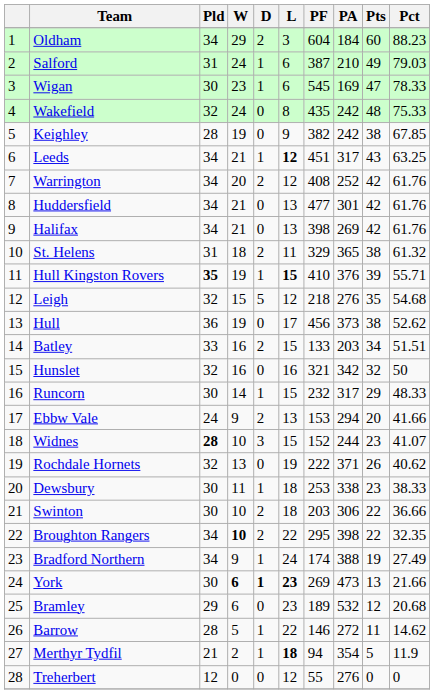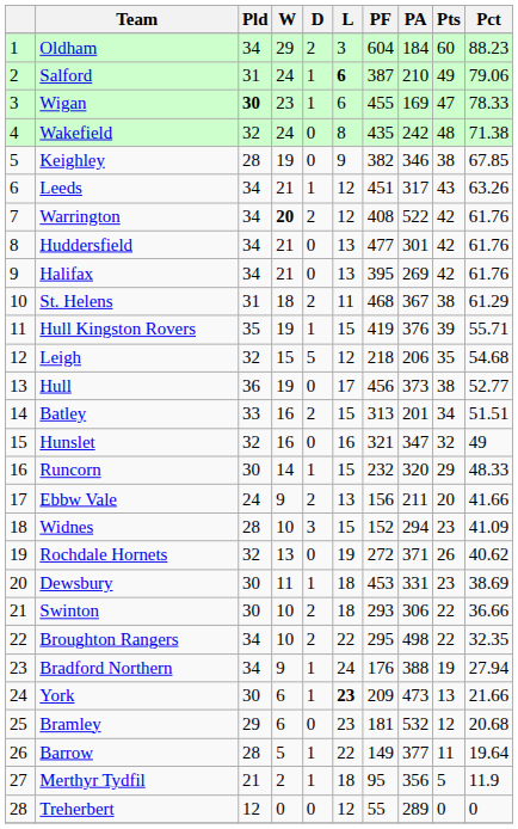 <table class="wikitable" style="text-align:center;">
 <tr>
 <th width=20 abbr="Position"></th>
 <th width=175>Team</th>
 <th width=20 abbr="Played">Pld</th>
 <th width=20 abbr="Won">W</th>
 <th width=20 abbr="Drawn">D</th>
 <th width=20 abbr="Lost">L</th>
 <th width=20 abbr="Points for">PF</th>
 <th width=20 abbr="Points against">PA</th>
 <th width=20 abbr="Points">Pts</th>
 <th width=20 abbr=”Win Percentage”>Pct</th>
 </tr>
 <tr>
 </tr>
 <tr align=left style="background:#ccffcc;color:">
 <td>1</td>
 <td><a href='#'>Oldham</a></td>
 <td>34</td>
 <td>29</td>
 <td>2</td>
 <td>3</td>
 <td>604</td>
 <td>184</td>
 <td>60</td>
 <td>88.23</td>
 </tr>
 <tr align=left style="background:#ccffcc;color:">
 <td>2</td>
 <td><a href='#'>Salford</a></td>
 <td>31</td>
 <td>24</td>
 <td>1</td>
-<td>6</td>
+<td><strong>6</strong></td>
 <td>387</td>
 <td>210</td>
 <td>49</td>
-<td>79.03</td>
+<td>79.06</td>
 </tr>
 <tr align=left style="background:#ccffcc;color:">
 <td>3</td>
 <td><a href='#'>Wigan</a></td>
-<td>30</td>
+<td><strong>30</strong></td>
 <td>23</td>
 <td>1</td>
 <td>6</td>
-<td>545</td>
+<td>455</td>
 <td>169</td>
 <td>47</td>
 <td>78.33</td>
 </tr>
 <tr align=left style="background:#ccffcc;color:">
 <td>4</td>
 <td><a href='#'>Wakefield</a></td>
 <td>32</td>
 <td>24</td>
 <td>0</td>
 <td>8</td>
 <td>435</td>
 <td>242</td>
 <td>48</td>
-<td>75.33</td>
+<td>71.38</td>
 </tr>
 <tr align=left style="background:">
 <td>5</td>
 <td><a href='#'>Keighley</a></td>
 <td>28</td>
 <td>19</td>
 <td>0</td>
 <td>9</td>
 <td>382</td>
-<td>242</td>
+<td>346</td>
 <td>38</td>
 <td>67.85</td>
 </tr>
 <tr align=left style="background:">
 <td>6</td>
 <td><a href='#'>Leeds</a></td>
 <td>34</td>
 <td>21</td>
 <td>1</td>
-<td><strong>12</strong></td>
+<td>12</td>
 <td>451</td>
 <td>317</td>
 <td>43</td>
-<td>63.25</td>
+<td>63.26</td>
 </tr>
 <tr align=left style="background:">
 <td>7</td>
 <td><a href='#'>Warrington</a></td>
 <td>34</td>
-<td>20</td>
+<td><strong>20</strong></td>
 <td>2</td>
 <td>12</td>
 <td>408</td>
-<td>252</td>
+<td>522</td>
 <td>42</td>
 <td>61.76</td>
 </tr>
 <tr align=left style="background:">
 <td>8</td>
 <td><a href='#'>Huddersfield</a></td>
 <td>34</td>
 <td>21</td>
 <td>0</td>
 <td>13</td>
 <td>477</td>
 <td>301</td>
 <td>42</td>
 <td>61.76</td>
 </tr>
 <tr align=left style="background:">
 <td>9</td>
 <td><a href='#'>Halifax</a></td>
 <td>34</td>
 <td>21</td>
 <td>0</td>
 <td>13</td>
-<td>398</td>
+<td>395</td>
 <td>269</td>
 <td>42</td>
 <td>61.76</td>
 </tr>
 <tr align=left style="background:">
 <td>10</td>
 <td><a href='#'>St. Helens</a></td>
 <td>31</td>
 <td>18</td>
 <td>2</td>
 <td>11</td>
-<td>329</td>
-<td>365</td>
+<td>468</td>
+<td>367</td>
 <td>38</td>
-<td>61.32</td>
+<td>61.29</td>
 </tr>
 <tr align=left style="background:">
 <td>11</td>
 <td><a href='#'>Hull Kingston Rovers</a></td>
-<td><strong>35</strong></td>
+<td>35</td>
 <td>19</td>
 <td>1</td>
-<td><strong>15</strong></td>
-<td>410</td>
+<td>15</td>
+<td>419</td>
 <td>376</td>
 <td>39</td>
 <td>55.71</td>
 </tr>
 <tr align=left style="background:">
 <td>12</td>
 <td><a href='#'>Leigh</a></td>
 <td>32</td>
 <td>15</td>
 <td>5</td>
 <td>12</td>
 <td>218</td>
-<td>276</td>
+<td>206</td>
 <td>35</td>
 <td>54.68</td>
 </tr>
 <tr align=left style="background:">
 <td>13</td>
 <td><a href='#'>Hull</a></td>
 <td>36</td>
 <td>19</td>
 <td>0</td>
 <td>17</td>
 <td>456</td>
 <td>373</td>
 <td>38</td>
-<td>52.62</td>
+<td>52.77</td>
 </tr>
 <tr align=left style="background:">
 <td>14</td>
 <td><a href='#'>Batley</a></td>
 <td>33</td>
 <td>16</td>
 <td>2</td>
 <td>15</td>
-<td>133</td>
-<td>203</td>
+<td>313</td>
+<td>201</td>
 <td>34</td>
 <td>51.51</td>
 </tr>
 <tr align=left style="background:">
 <td>15</td>
 <td><a href='#'>Hunslet</a></td>
 <td>32</td>
 <td>16</td>
 <td>0</td>
 <td>16</td>
 <td>321</td>
-<td>342</td>
+<td>347</td>
 <td>32</td>
-<td>50</td>
+<td>49</td>
 </tr>
 <tr align=left style="background:">
 <td>16</td>
 <td><a href='#'>Runcorn</a></td>
 <td>30</td>
 <td>14</td>
 <td>1</td>
 <td>15</td>
 <td>232</td>
-<td>317</td>
+<td>320</td>
 <td>29</td>
 <td>48.33</td>
 </tr>
 <tr align=left style="background:">
 <td>17</td>
 <td><a href='#'>Ebbw Vale</a></td>
 <td>24</td>
 <td>9</td>
 <td>2</td>
 <td>13</td>
-<td>153</td>
-<td>294</td>
+<td>156</td>
+<td>211</td>
 <td>20</td>
 <td>41.66</td>
 </tr>
 <tr align=left style="background:">
 <td>18</td>
 <td><a href='#'>Widnes</a></td>
-<td><strong>28</strong></td>
+<td>28</td>
 <td>10</td>
 <td>3</td>
 <td>15</td>
 <td>152</td>
-<td>244</td>
+<td>294</td>
 <td>23</td>
-<td>41.07</td>
+<td>41.09</td>
 </tr>
 <tr align=left style="background:">
 <td>19</td>
 <td><a href='#'>Rochdale Hornets</a></td>
 <td>32</td>
 <td>13</td>
 <td>0</td>
 <td>19</td>
-<td>222</td>
+<td>272</td>
 <td>371</td>
 <td>26</td>
 <td>40.62</td>
 </tr>
 <tr align=left style="background:">
 <td>20</td>
 <td><a href='#'>Dewsbury</a></td>
 <td>30</td>
 <td>11</td>
 <td>1</td>
 <td>18</td>
-<td>253</td>
-<td>338</td>
+<td>453</td>
+<td>331</td>
 <td>23</td>
-<td>38.33</td>
+<td>38.69</td>
 </tr>
 <tr align=left style="background:">
 <td>21</td>
 <td><a href='#'>Swinton</a></td>
 <td>30</td>
 <td>10</td>
 <td>2</td>
 <td>18</td>
-<td>203</td>
+<td>293</td>
 <td>306</td>
 <td>22</td>
 <td>36.66</td>
 </tr>
 <tr align=left style="background:">
 <td>22</td>
 <td><a href='#'>Broughton Rangers</a></td>
 <td>34</td>
-<td><strong>10</strong></td>
+<td>10</td>
 <td>2</td>
 <td>22</td>
 <td>295</td>
-<td>398</td>
+<td>498</td>
 <td>22</td>
 <td>32.35</td>
 </tr>
 <tr align=left style="background:">
 <td>23</td>
 <td><a href='#'>Bradford Northern</a></td>
 <td>34</td>
 <td>9</td>
 <td>1</td>
 <td>24</td>
-<td>174</td>
+<td>176</td>
 <td>388</td>
 <td>19</td>
-<td>27.49</td>
+<td>27.94</td>
 </tr>
 <tr align=left style="background:">
 <td>24</td>
 <td><a href='#'>York</a></td>
 <td>30</td>
-<td><strong>6</strong></td>
-<td><strong>1</strong></td>
+<td>6</td>
+<td>1</td>
 <td><strong>23</strong></td>
-<td>269</td>
+<td>209</td>
 <td>473</td>
 <td>13</td>
 <td>21.66</td>
 </tr>
 <tr align=left style="background:">
 <td>25</td>
 <td><a href='#'>Bramley</a></td>
 <td>29</td>
 <td>6</td>
 <td>0</td>
 <td>23</td>
-<td>189</td>
+<td>181</td>
 <td>532</td>
 <td>12</td>
 <td>20.68</td>
 </tr>
 <tr align=left style="background:">
 <td>26</td>
 <td><a href='#'>Barrow</a></td>
 <td>28</td>
 <td>5</td>
 <td>1</td>
 <td>22</td>
-<td>146</td>
-<td>272</td>
+<td>149</td>
+<td>377</td>
 <td>11</td>
-<td>14.62</td>
+<td>19.64</td>
 </tr>
 <tr align=left style="background:">
 <td>27</td>
 <td><a href='#'>Merthyr Tydfil</a></td>
 <td>21</td>
 <td>2</td>
 <td>1</td>
-<td><strong>18</strong></td>
-<td>94</td>
-<td>354</td>
+<td>18</td>
+<td>95</td>
+<td>356</td>
 <td>5</td>
 <td>11.9</td>
 </tr>
 <tr align=left style="background:">
 <td>28</td>
 <td><a href='#'>Treherbert</a></td>
 <td>12</td>
 <td>0</td>
 <td>0</td>
 <td>12</td>
 <td>55</td>
-<td>276</td>
+<td>289</td>
 <td>0</td>
 <td>0</td>
 </tr>
 <tr>
 </tr>
 </table>
